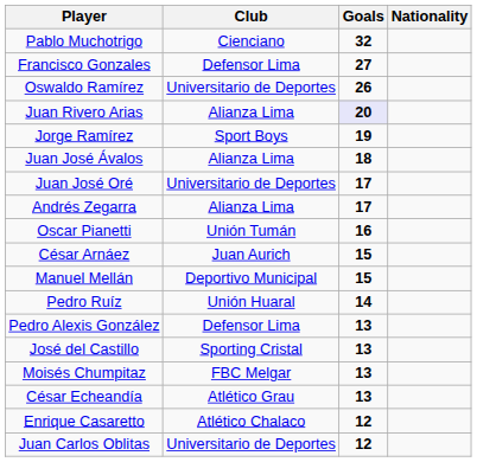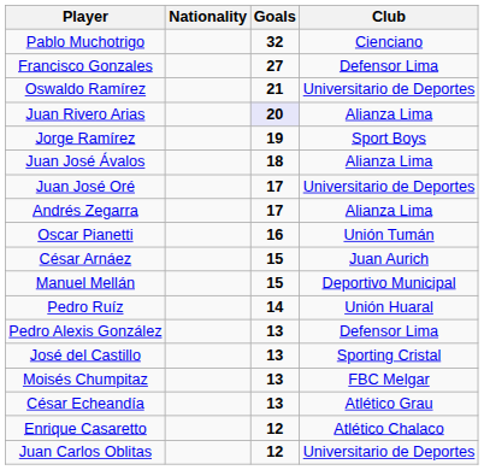 <table class="wikitable">
 <tr>
 <th>Player</th>
+<th>Nationality</th>
+<th>Goals</th>
 <th>Club</th>
-<th>Goals</th>
-<th>Nationality</th>
 </tr>
 <tr align=center>
 <td><a href='#'>Pablo Muchotrigo</a></td>
+<td></td>
+<td><strong>32</strong></td>
 <td><a href='#'>Cienciano</a></td>
-<td><strong>32</strong></td>
-<td></td>
 </tr>
 <tr align=center>
 <td><a href='#'>Francisco Gonzales</a></td>
+<td></td>
+<td><strong>27</strong></td>
 <td><a href='#'>Defensor Lima</a></td>
-<td><strong>27</strong></td>
-<td></td>
 </tr>
 <tr align=center>
 <td><a href='#'>Oswaldo Ramírez</a></td>
+<td></td>
+<td><strong>21</strong></td>
 <td><a href='#'>Universitario de Deportes</a></td>
-<td><strong>26</strong></td>
-<td></td>
 </tr>
 <tr align=center>
 <td><a href='#'>Juan Rivero Arias</a></td>
+<td></td>
+<td style="background: lavender;"><strong>20</strong></td>
 <td><a href='#'>Alianza Lima</a></td>
-<td style="background: lavender;"><strong>20</strong></td>
-<td></td>
 </tr>
 <tr align=center>
 <td><a href='#'>Jorge Ramírez</a></td>
+<td></td>
+<td><strong>19</strong></td>
 <td><a href='#'>Sport Boys</a></td>
-<td><strong>19</strong></td>
-<td></td>
 </tr>
 <tr align=center>
 <td><a href='#'>Juan José Ávalos</a></td>
+<td></td>
+<td><strong>18</strong></td>
 <td><a href='#'>Alianza Lima</a></td>
-<td><strong>18</strong></td>
-<td></td>
 </tr>
 <tr align=center>
 <td><a href='#'>Juan José Oré</a></td>
+<td></td>
+<td><strong>17</strong></td>
 <td><a href='#'>Universitario de Deportes</a></td>
-<td><strong>17</strong></td>
-<td></td>
 </tr>
 <tr align=center>
 <td><a href='#'>Andrés Zegarra</a></td>
+<td></td>
+<td><strong>17</strong></td>
 <td><a href='#'>Alianza Lima</a></td>
-<td><strong>17</strong></td>
-<td></td>
 </tr>
 <tr align=center>
 <td><a href='#'>Oscar Pianetti</a></td>
+<td></td>
+<td><strong>16</strong></td>
 <td><a href='#'>Unión Tumán</a></td>
-<td><strong>16</strong></td>
-<td></td>
 </tr>
 <tr align=center>
 <td><a href='#'>César Arnáez</a></td>
+<td></td>
+<td><strong>15</strong></td>
 <td><a href='#'>Juan Aurich</a></td>
-<td><strong>15</strong></td>
-<td></td>
 </tr>
 <tr align=center>
 <td><a href='#'>Manuel Mellán</a></td>
+<td></td>
+<td><strong>15</strong></td>
 <td><a href='#'>Deportivo Municipal</a></td>
-<td><strong>15</strong></td>
-<td></td>
 </tr>
 <tr align=center>
 <td><a href='#'>Pedro Ruíz</a></td>
+<td></td>
+<td><strong>14</strong></td>
 <td><a href='#'>Unión Huaral</a></td>
-<td><strong>14</strong></td>
-<td></td>
 </tr>
 <tr align=center>
 <td><a href='#'>Pedro Alexis González</a></td>
+<td></td>
+<td><strong>13</strong></td>
 <td><a href='#'>Defensor Lima</a></td>
-<td><strong>13</strong></td>
-<td></td>
 </tr>
 <tr align=center>
 <td><a href='#'>José del Castillo</a></td>
+<td></td>
+<td><strong>13</strong></td>
 <td><a href='#'>Sporting Cristal</a></td>
-<td><strong>13</strong></td>
-<td></td>
 </tr>
 <tr align=center>
 <td><a href='#'>Moisés Chumpitaz</a></td>
+<td></td>
+<td><strong>13</strong></td>
 <td><a href='#'>FBC Melgar</a></td>
-<td><strong>13</strong></td>
-<td></td>
 </tr>
 <tr align=center>
 <td><a href='#'>César Echeandía</a></td>
+<td></td>
+<td><strong>13</strong></td>
 <td><a href='#'>Atlético Grau</a></td>
-<td><strong>13</strong></td>
-<td></td>
 </tr>
 <tr align=center>
 <td><a href='#'>Enrique Casaretto</a></td>
+<td></td>
+<td><strong>12</strong></td>
 <td><a href='#'>Atlético Chalaco</a></td>
-<td><strong>12</strong></td>
-<td></td>
 </tr>
 <tr align=center>
 <td><a href='#'>Juan Carlos Oblitas</a></td>
+<td></td>
+<td><strong>12</strong></td>
 <td><a href='#'>Universitario de Deportes</a></td>
-<td><strong>12</strong></td>
-<td></td>
 </tr>
 </table>
